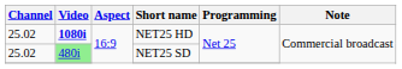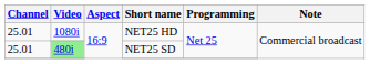 <table class="wikitable">
 <tr Eagle Broadcasting Corporation>
 <th><a href='#'>Channel</a></th>
 <th><a href='#'>Video</a></th>
 <th><a href='#'>Aspect</a></th>
 <th>Short name</th>
 <th>Programming</th>
 <th>Note</th>
 </tr>
 <tr>
-<td>25.02</td>
-<td><strong><a href='#'>1080i</a></strong></td>
+<td>25.01</td>
+<td><a href='#'>1080i</a></td>
 <td rowspan=4><a href='#'>16:9</a></td>
 <td>NET25 HD</td>
 <td rowspan=2><a href='#'>Net 25</a> <br></td>
 <td rowspan=4>Commercial broadcast</td>
 </tr>
 <tr>
-<td>25.02</td>
+<td>25.01</td>
 <td style="background: lightgreen;"><a href='#'>480i</a></td>
 <td>NET25 SD</td>
 </tr>
 <tr>
 </tr>
 </table>
